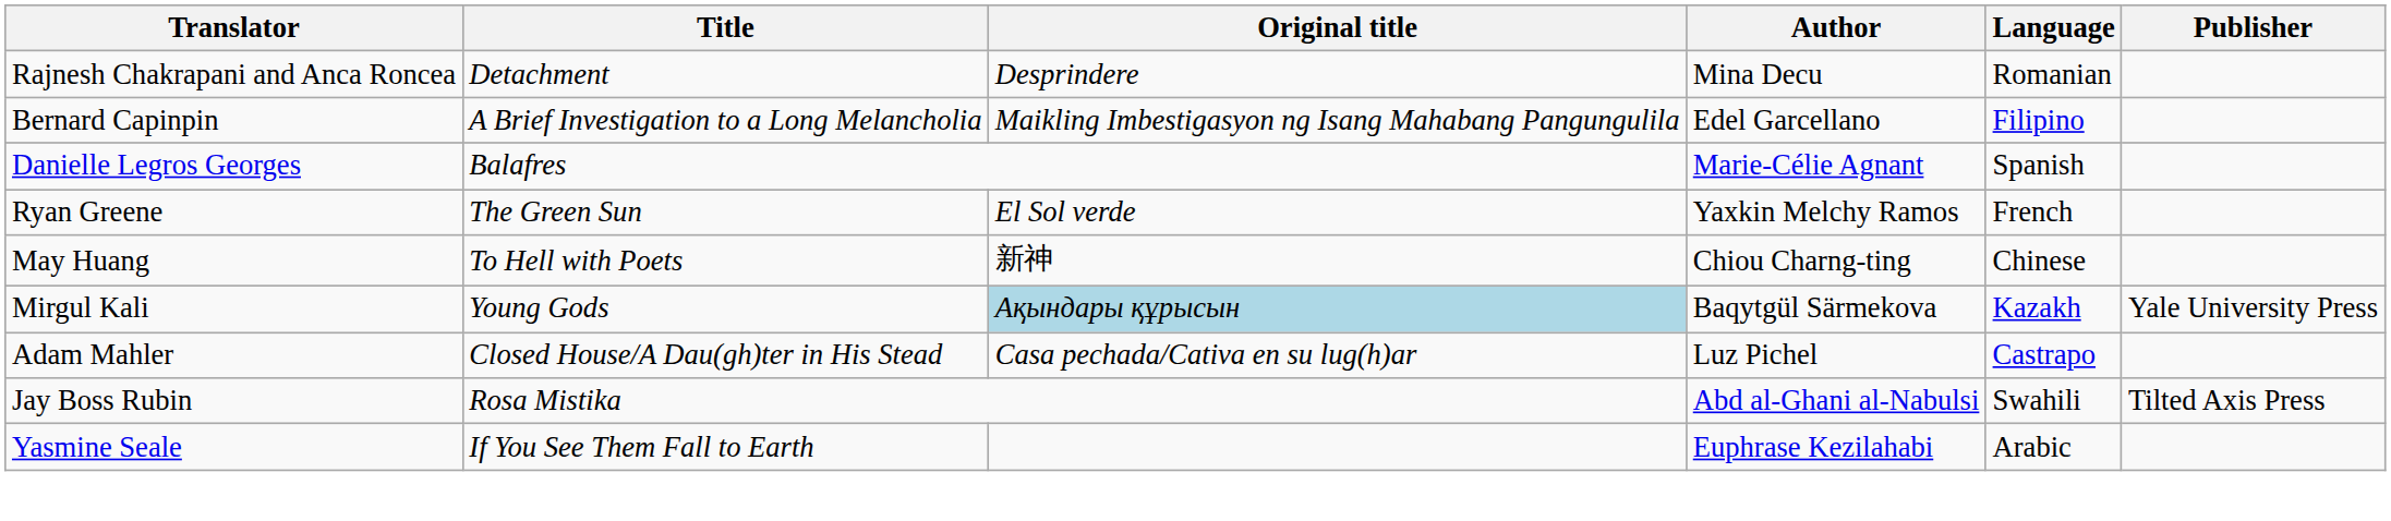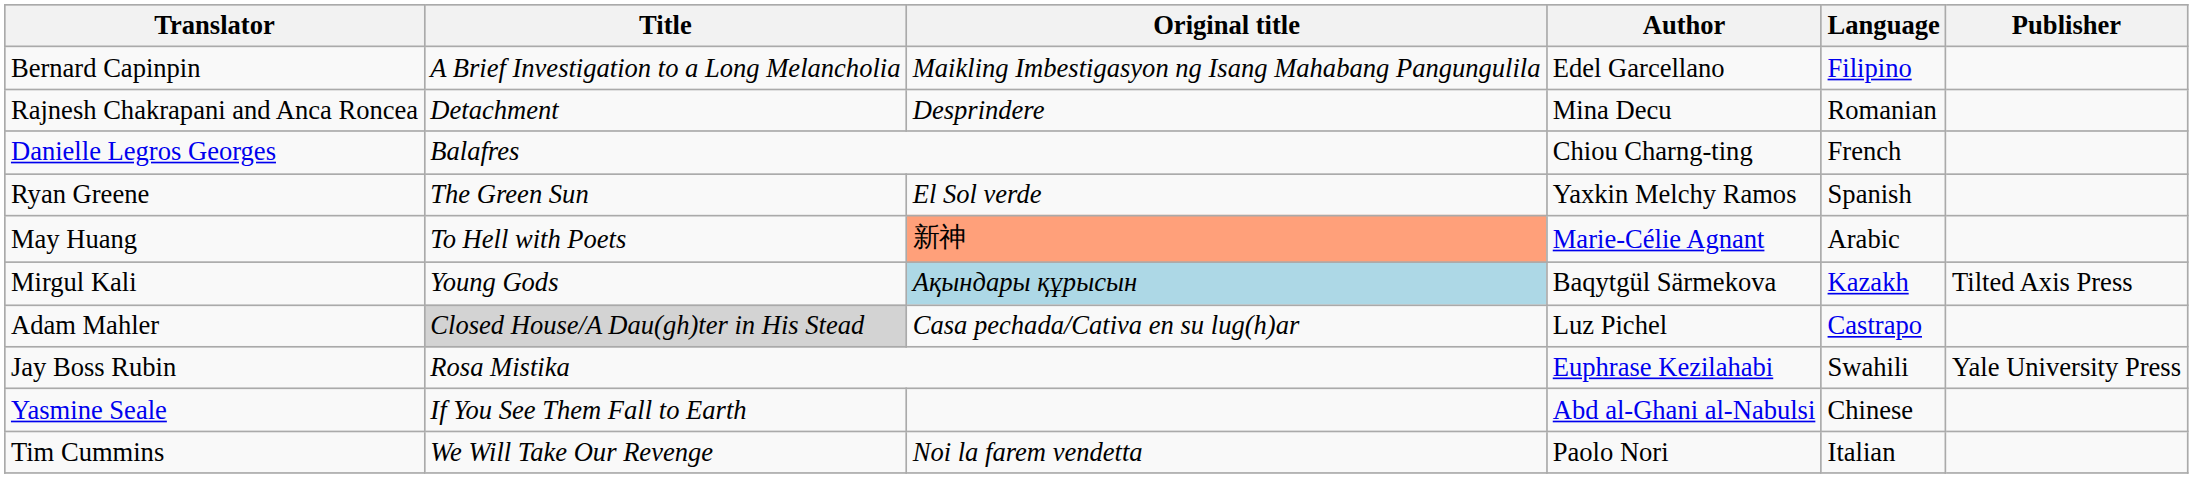 <table class="wikitable sortable">
 <tr>
 <th>Translator</th>
 <th>Title</th>
 <th>Original title</th>
 <th>Author</th>
 <th>Language</th>
 <th>Publisher</th>
 </tr>
 <tr>
+<td>Bernard Capinpin</td>
+<td><em>A Brief Investigation to a Long Melancholia</em></td>
+<td><em>Maikling Imbestigasyon ng Isang Mahabang Pangungulila</em></td>
+<td> Edel Garcellano</td>
+<td><a href='#'>Filipino</a></td>
+<td></td>
+</tr>
+<tr>
 <td>Rajnesh Chakrapani and Anca Roncea</td>
 <td><em>Detachment</em></td>
 <td><em>Desprindere</em></td>
 <td> Mina Decu</td>
 <td>Romanian</td>
 <td></td>
 </tr>
 <tr>
-<td>Bernard Capinpin</td>
-<td><em>A Brief Investigation to a Long Melancholia</em></td>
-<td><em>Maikling Imbestigasyon ng Isang Mahabang Pangungulila</em></td>
-<td> Edel Garcellano</td>
-<td><a href='#'>Filipino</a></td>
-<td></td>
-</tr>
-<tr>
 <td><a href='#'>Danielle Legros Georges</a></td>
 <td colspan="2"><em>Balafres</em></td>
-<td> <a href='#'>Marie-Célie Agnant</a></td>
-<td>Spanish</td>
+<td> Chiou Charng-ting</td>
+<td>French</td>
 <td></td>
 </tr>
 <tr>
 <td>Ryan Greene</td>
 <td><em>The Green Sun</em></td>
 <td><em>El Sol verde</em></td>
 <td> Yaxkin Melchy Ramos</td>
-<td>French</td>
+<td>Spanish</td>
 <td></td>
 </tr>
 <tr>
 <td>May Huang</td>
 <td><em>To Hell with Poets</em></td>
-<td>新神</td>
-<td> Chiou Charng-ting</td>
-<td>Chinese</td>
+<td style="background: lightsalmon;">新神</td>
+<td> <a href='#'>Marie-Célie Agnant</a></td>
+<td>Arabic</td>
 <td></td>
 </tr>
 <tr>
 <td>Mirgul Kali</td>
 <td><em>Young Gods</em></td>
 <td style="background: lightblue;"><em>Ақындары құрысын</em></td>
 <td> Baqytgül Särmekova</td>
 <td><a href='#'>Kazakh</a></td>
-<td>Yale University Press</td>
+<td>Tilted Axis Press</td>
 </tr>
 <tr>
 <td>Adam Mahler</td>
-<td><em>Closed House/A Dau(gh)ter in His Stead</em></td>
+<td style="background: lightgrey;"><em>Closed House/A Dau(gh)ter in His Stead</em></td>
 <td><em>Casa pechada/Cativa en su lug(h)ar</em></td>
 <td> Luz Pichel</td>
 <td><a href='#'>Castrapo</a></td>
 <td></td>
 </tr>
 <tr>
 <td>Jay Boss Rubin</td>
 <td colspan="2"><em>Rosa Mistika</em></td>
-<td> <a href='#'>Abd al-Ghani al-Nabulsi</a></td>
+<td> <a href='#'>Euphrase Kezilahabi</a></td>
 <td>Swahili</td>
-<td>Tilted Axis Press</td>
+<td>Yale University Press</td>
 </tr>
 <tr>
 <td><a href='#'>Yasmine Seale</a></td>
 <td><em>If You See Them Fall to Earth</em></td>
 <td></td>
-<td> <a href='#'>Euphrase Kezilahabi</a></td>
-<td>Arabic</td>
+<td> <a href='#'>Abd al-Ghani al-Nabulsi</a></td>
+<td>Chinese</td>
+<td></td>
+</tr>
+<tr>
+<td>Tim Cummins</td>
+<td><em>We Will Take Our Revenge</em></td>
+<td><em>Noi la farem vendetta</em></td>
+<td> Paolo Nori</td>
+<td>Italian</td>
 <td></td>
 </tr>
 </table>
